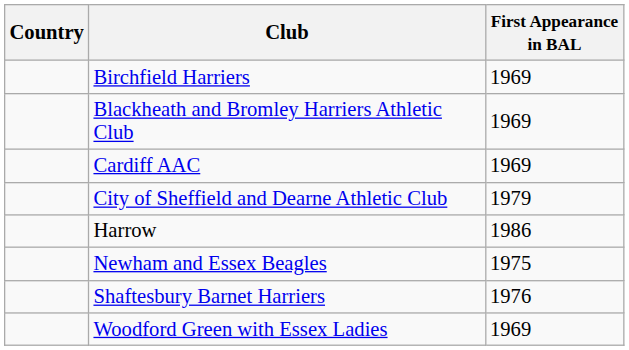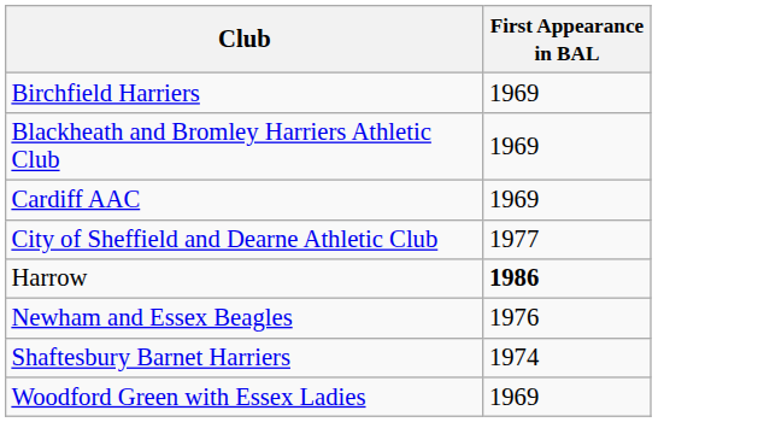 <table class="wikitable">
 <tr>
-<th width=50>Country</th>
 <th width=300>Club</th>
 <th width=100><small>First Appearance in BAL</small></th>
 </tr>
 <tr>
-<td></td>
 <td><a href='#'>Birchfield Harriers</a></td>
 <td>1969</td>
 </tr>
 <tr>
-<td></td>
 <td><a href='#'>Blackheath and Bromley Harriers Athletic Club</a></td>
 <td>1969</td>
 </tr>
 <tr>
-<td></td>
 <td><a href='#'>Cardiff AAC</a></td>
 <td>1969</td>
 </tr>
 <tr>
-<td></td>
 <td><a href='#'>City of Sheffield and Dearne Athletic Club</a></td>
-<td>1979</td>
+<td>1977</td>
 </tr>
 <tr>
-<td></td>
 <td>Harrow</td>
-<td>1986</td>
+<td><strong>1986</strong></td>
 </tr>
 <tr>
-<td></td>
 <td><a href='#'>Newham and Essex Beagles</a></td>
-<td>1975</td>
-</tr>
-<tr>
-<td></td>
-<td><a href='#'>Shaftesbury Barnet Harriers</a></td>
 <td>1976</td>
 </tr>
 <tr>
-<td></td>
+<td><a href='#'>Shaftesbury Barnet Harriers</a></td>
+<td>1974</td>
+</tr>
+<tr>
 <td><a href='#'>Woodford Green with Essex Ladies</a></td>
 <td>1969</td>
 </tr>
 </table>
